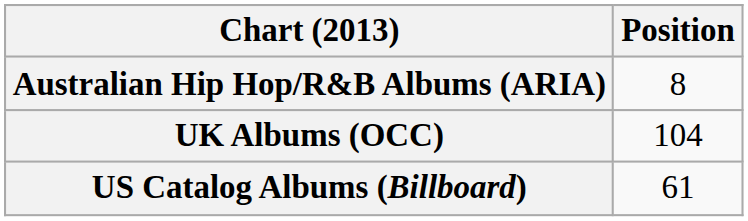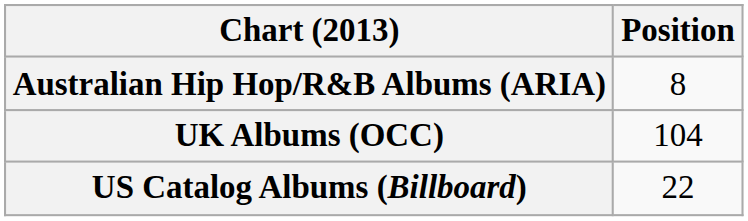 <table class="wikitable sortable plainrowheaders" style="text-align:center;">
 <tr>
 <th>Chart (2013)</th>
 <th>Position</th>
 </tr>
 <tr>
 <th scope="row">Australian Hip Hop/R&B Albums (ARIA)</th>
 <td>8</td>
 </tr>
 <tr>
 <th scope="row">UK Albums (OCC)</th>
 <td>104</td>
 </tr>
 <tr>
 <th scope="row">US Catalog Albums (<em>Billboard</em>)</th>
-<td>61</td>
+<td>22</td>
 </tr>
 </table>
